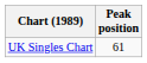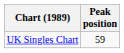 <table class="wikitable">
 <tr>
 <th>Chart (1989)</th>
 <th>Peak<br>position</th>
 </tr>
 <tr>
 <td><a href='#'>UK Singles Chart</a></td>
-<td align="center">61</td>
+<td align="center">59</td>
 </tr>
 </table>
